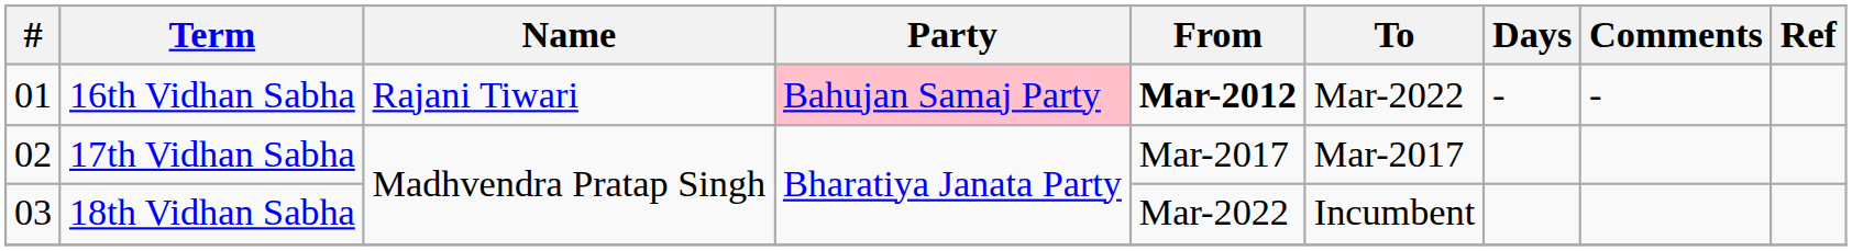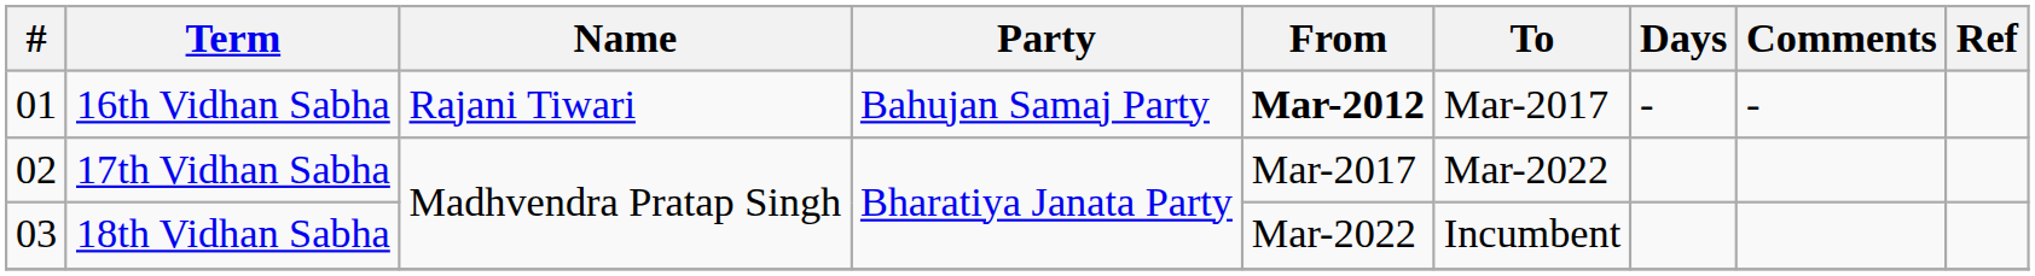 <table class="wikitable sortable">
 <tr>
 <th>#</th>
 <th><a href='#'>Term</a></th>
 <th>Name</th>
 <th>Party</th>
 <th>From</th>
 <th>To</th>
 <th>Days</th>
 <th>Comments</th>
 <th>Ref</th>
 </tr>
 <tr>
 <td>01</td>
 <td><a href='#'>16th Vidhan Sabha</a></td>
 <td><a href='#'>Rajani Tiwari</a></td>
-<td style="background: pink;"><a href='#'>Bahujan Samaj Party</a></td>
+<td><a href='#'>Bahujan Samaj Party</a></td>
 <td><strong>Mar-2012</strong></td>
-<td>Mar-2022</td>
+<td>Mar-2017</td>
 <td>-</td>
 <td>-</td>
 <td></td>
 </tr>
 <tr>
 <td>02</td>
 <td><a href='#'>17th Vidhan Sabha</a></td>
 <td rowspan="2">Madhvendra Pratap Singh</td>
 <td rowspan="2"><a href='#'>Bharatiya Janata Party</a></td>
 <td>Mar-2017</td>
-<td>Mar-2017</td>
+<td>Mar-2022</td>
 <td></td>
 <td></td>
 <td></td>
 </tr>
 <tr>
 <td>03</td>
 <td><a href='#'>18th Vidhan Sabha</a></td>
 <td>Mar-2022</td>
 <td>Incumbent</td>
 <td></td>
 <td></td>
 <td></td>
 </tr>
 <tr>
 </tr>
 </table>
